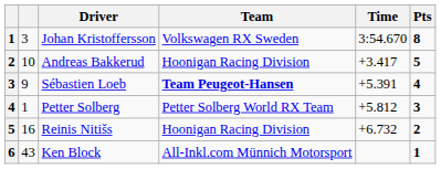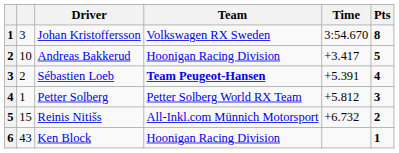 <table class=wikitable style="font-size:95%">
 <tr>
 <th></th>
 <th></th>
 <th>Driver</th>
 <th>Team</th>
 <th>Time</th>
 <th>Pts</th>
 </tr>
 <tr>
 <th>1</th>
 <td>3</td>
 <td> <a href='#'>Johan Kristoffersson</a></td>
 <td><a href='#'>Volkswagen RX Sweden</a></td>
 <td>3:54.670</td>
 <td><strong>8</strong></td>
 </tr>
 <tr>
 <th>2</th>
 <td>10</td>
 <td> <a href='#'>Andreas Bakkerud</a></td>
 <td><a href='#'>Hoonigan Racing Division</a></td>
 <td>+3.417</td>
 <td><strong>5</strong></td>
 </tr>
 <tr>
 <th>3</th>
-<td>9</td>
+<td>2</td>
 <td> <a href='#'>Sébastien Loeb</a></td>
 <td><strong><a href='#'>Team Peugeot-Hansen</a></strong></td>
 <td>+5.391</td>
 <td><strong>4</strong></td>
 </tr>
 <tr>
 <th>4</th>
 <td>1</td>
 <td> <a href='#'>Petter Solberg</a></td>
 <td><a href='#'>Petter Solberg World RX Team</a></td>
 <td>+5.812</td>
 <td><strong>3</strong></td>
 </tr>
 <tr>
 <th>5</th>
-<td>16</td>
+<td>15</td>
 <td> <a href='#'>Reinis Nitišs</a></td>
-<td><a href='#'>Hoonigan Racing Division</a></td>
+<td><a href='#'>All-Inkl.com Münnich Motorsport</a></td>
 <td>+6.732</td>
 <td><strong>2</strong></td>
 </tr>
 <tr>
 <th>6</th>
 <td>43</td>
 <td> <a href='#'>Ken Block</a></td>
-<td><a href='#'>All-Inkl.com Münnich Motorsport</a></td>
+<td><a href='#'>Hoonigan Racing Division</a></td>
 <td></td>
 <td><strong>1</strong></td>
 </tr>
 </table>
